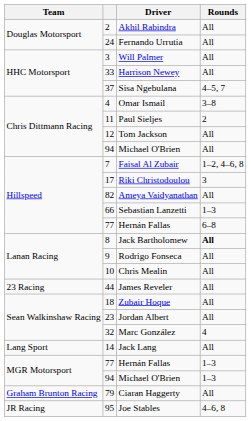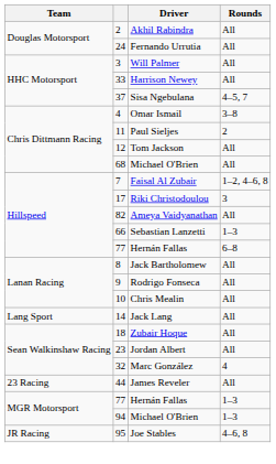 <table class="wikitable" style="font-size: 85%;">
 <tr>
 <th>Team</th>
 <th></th>
 <th>Driver</th>
 <th>Rounds</th>
 </tr>
 <tr>
 <td rowspan=2>Douglas Motorsport</td>
 <td>2</td>
 <td> <a href='#'>Akhil Rabindra</a></td>
 <td>All</td>
 </tr>
 <tr>
 <td>24</td>
 <td> Fernando Urrutia</td>
 <td>All</td>
 </tr>
 <tr>
 <td rowspan=3>HHC Motorsport</td>
 <td>3</td>
 <td> <a href='#'>Will Palmer</a></td>
 <td>All</td>
 </tr>
 <tr>
 <td>33</td>
 <td> <a href='#'>Harrison Newey</a></td>
 <td>All</td>
 </tr>
 <tr>
 <td>37</td>
 <td> Sisa Ngebulana</td>
 <td>4–5, 7</td>
 </tr>
 <tr>
 <td rowspan=4>Chris Dittmann Racing</td>
 <td>4</td>
 <td> Omar Ismail</td>
 <td>3–8</td>
 </tr>
 <tr>
 <td>11</td>
 <td> Paul Sieljes</td>
 <td>2</td>
 </tr>
 <tr>
 <td>12</td>
 <td> Tom Jackson</td>
 <td>All</td>
 </tr>
 <tr>
-<td>94</td>
+<td>68</td>
 <td> Michael O'Brien</td>
 <td>All</td>
 </tr>
 <tr>
 <td rowspan=5><a href='#'>Hillspeed</a></td>
 <td>7</td>
 <td> <a href='#'>Faisal Al Zubair</a></td>
 <td>1–2, 4–6, 8</td>
 </tr>
 <tr>
 <td>17</td>
 <td> <a href='#'>Riki Christodoulou</a></td>
 <td>3</td>
 </tr>
 <tr>
 <td>82</td>
 <td> <a href='#'>Ameya Vaidyanathan</a></td>
 <td>All</td>
 </tr>
 <tr>
 <td>66</td>
 <td> Sebastian Lanzetti</td>
 <td>1–3</td>
 </tr>
 <tr>
 <td>77</td>
 <td> Hernán Fallas</td>
 <td>6–8</td>
 </tr>
 <tr>
 <td rowspan=3>Lanan Racing</td>
 <td>8</td>
 <td> Jack Bartholomew</td>
-<td><strong>All</strong></td>
+<td>All</td>
 </tr>
 <tr>
 <td>9</td>
 <td> Rodrigo Fonseca</td>
 <td>All</td>
 </tr>
 <tr>
 <td>10</td>
 <td> Chris Mealin</td>
 <td>All</td>
 </tr>
 <tr>
-<td>23 Racing</td>
-<td>44</td>
-<td> James Reveler</td>
+<td>Lang Sport</td>
+<td>14</td>
+<td> Jack Lang</td>
 <td>All</td>
 </tr>
 <tr>
 <td rowspan=3>Sean Walkinshaw Racing</td>
 <td>18</td>
 <td> <a href='#'>Zubair Hoque</a></td>
 <td>All</td>
 </tr>
 <tr>
 <td>23</td>
 <td> Jordan Albert</td>
 <td>All</td>
 </tr>
 <tr>
 <td>32</td>
 <td> Marc González</td>
 <td>4</td>
 </tr>
 <tr>
-<td>Lang Sport</td>
-<td>14</td>
-<td> Jack Lang</td>
+<td>23 Racing</td>
+<td>44</td>
+<td> James Reveler</td>
 <td>All</td>
 </tr>
 <tr>
 <td rowspan=2>MGR Motorsport</td>
 <td>77</td>
 <td> Hernán Fallas</td>
 <td>1–3</td>
 </tr>
 <tr>
 <td>94</td>
 <td> Michael O'Brien</td>
 <td>1–3</td>
 </tr>
 <tr>
-<td><a href='#'>Graham Brunton Racing</a></td>
-<td>79</td>
-<td> Ciaran Haggerty</td>
-<td>All</td>
-</tr>
-<tr>
 <td>JR Racing</td>
 <td>95</td>
 <td> Joe Stables</td>
 <td>4–6, 8</td>
 </tr>
 </table>
